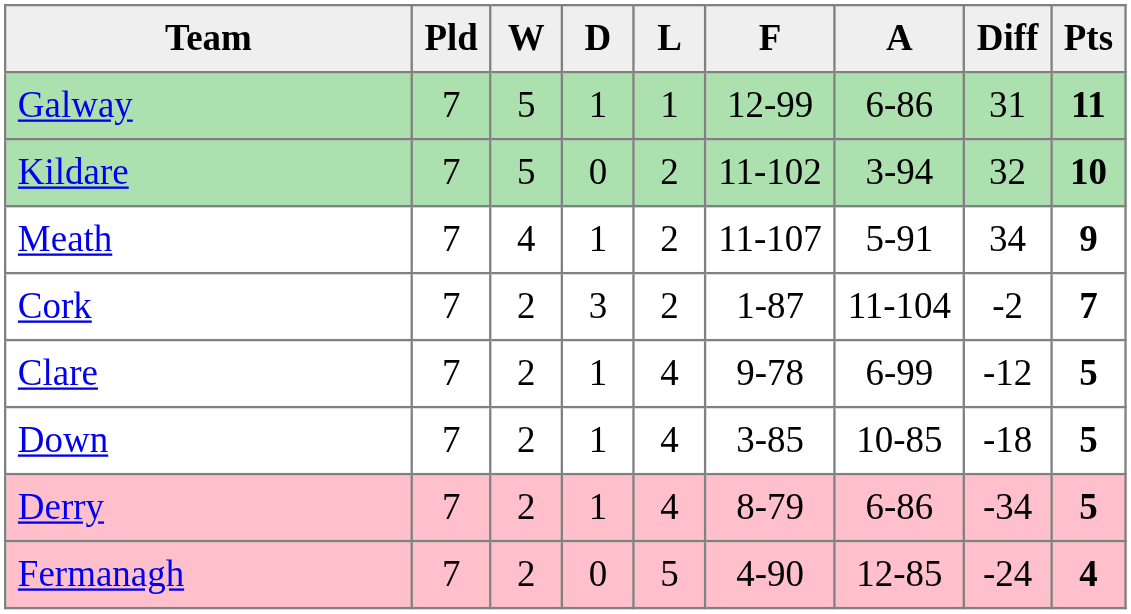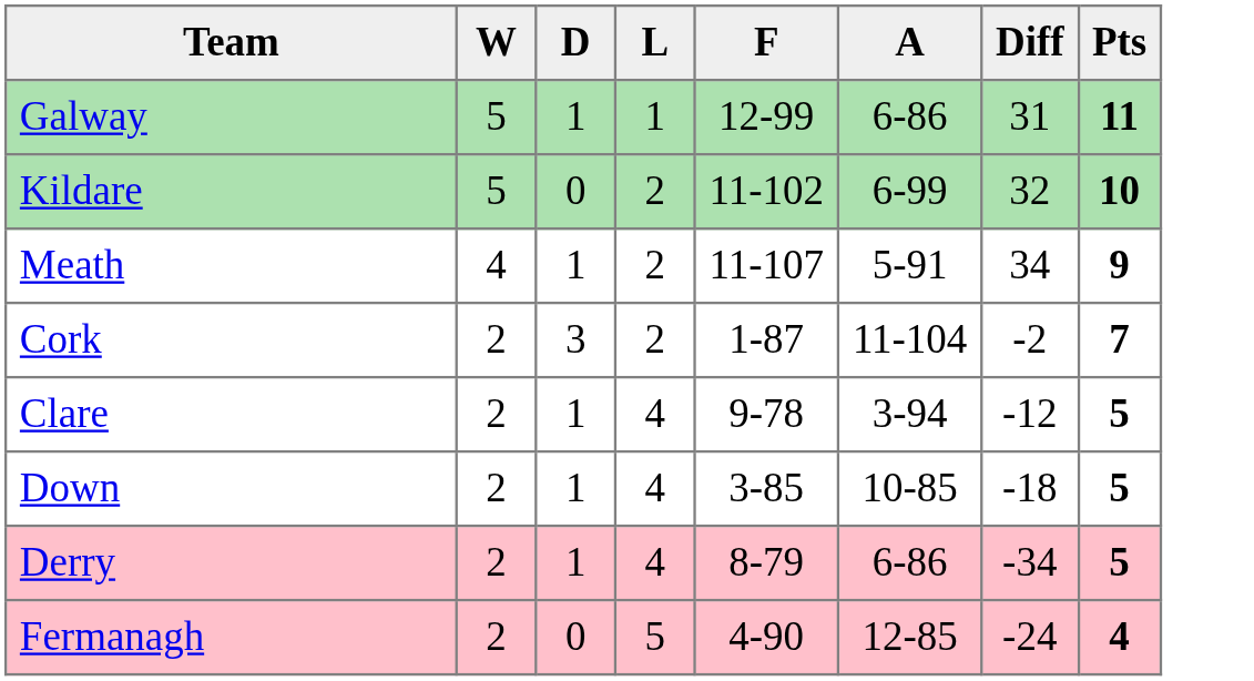 <table style=border-collapse:collapse border=1 cellspacing=0 cellpadding=5>
 <tr align=center bgcolor=#efefef>
 <th width=165>Team</th>
-<th width=20>Pld</th>
 <th width=20>W</th>
 <th width=20>D</th>
 <th width=20>L</th>
 <th width=45>F</th>
 <th width=45>A</th>
 <th width=20>Diff</th>
 <th width=20>Pts</th>
 </tr>
 <tr align=center style= "background:#ACE1AF;">
 <td style="text-align:left"> <a href='#'>Galway</a></td>
-<td>7</td>
 <td>5</td>
 <td>1</td>
 <td>1</td>
 <td>12-99</td>
 <td>6-86</td>
 <td>31</td>
 <td><strong>11</strong></td>
 </tr>
 <tr align=center style= "background:#ACE1AF;">
 <td style="text-align:left"> <a href='#'>Kildare</a></td>
-<td>7</td>
 <td>5</td>
 <td>0</td>
 <td>2</td>
 <td>11-102</td>
-<td>3-94</td>
+<td>6-99</td>
 <td>32</td>
 <td><strong>10</strong></td>
 </tr>
 <tr align=center style= "">
 <td style="text-align:left"> <a href='#'>Meath</a></td>
-<td>7</td>
 <td>4</td>
 <td>1</td>
 <td>2</td>
 <td>11-107</td>
 <td>5-91</td>
 <td>34</td>
 <td><strong>9</strong></td>
 </tr>
 <tr align=center style= "">
 <td style="text-align:left"> <a href='#'>Cork</a></td>
-<td>7</td>
 <td>2</td>
 <td>3</td>
 <td>2</td>
 <td>1-87</td>
 <td>11-104</td>
 <td>-2</td>
 <td><strong>7</strong></td>
 </tr>
 <tr align=center style= "">
 <td style="text-align:left"> <a href='#'>Clare</a></td>
-<td>7</td>
 <td>2</td>
 <td>1</td>
 <td>4</td>
 <td>9-78</td>
-<td>6-99</td>
+<td>3-94</td>
 <td>-12</td>
 <td><strong>5</strong></td>
 </tr>
 <tr align=center style= "">
 <td style="text-align:left"> <a href='#'>Down</a></td>
-<td>7</td>
 <td>2</td>
 <td>1</td>
 <td>4</td>
 <td>3-85</td>
 <td>10-85</td>
 <td>-18</td>
 <td><strong>5</strong></td>
 </tr>
 <tr align=center style= "background:#FFC0CB">
 <td style="text-align:left"> <a href='#'>Derry</a></td>
-<td>7</td>
 <td>2</td>
 <td>1</td>
 <td>4</td>
 <td>8-79</td>
 <td>6-86</td>
 <td>-34</td>
 <td><strong>5</strong></td>
 </tr>
 <tr align=center style= "background:#FFC0CB">
 <td style="text-align:left"> <a href='#'>Fermanagh</a></td>
-<td>7</td>
 <td>2</td>
 <td>0</td>
 <td>5</td>
 <td>4-90</td>
 <td>12-85</td>
 <td>-24</td>
 <td><strong>4</strong></td>
 </tr>
 </table>
